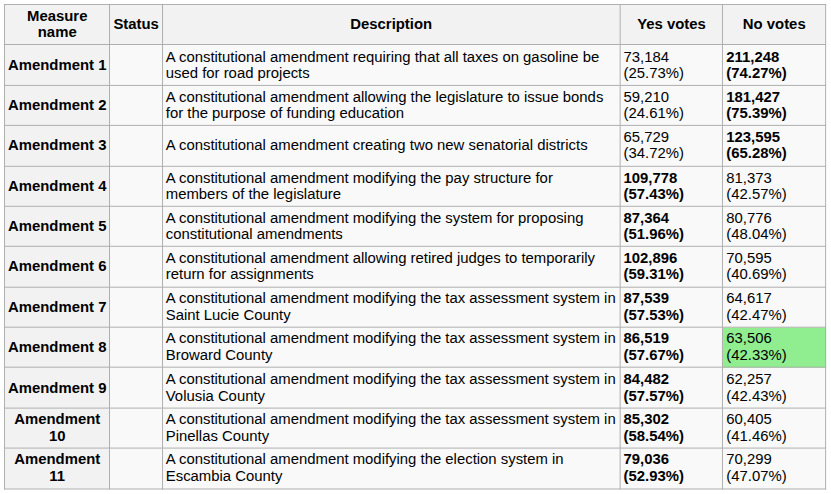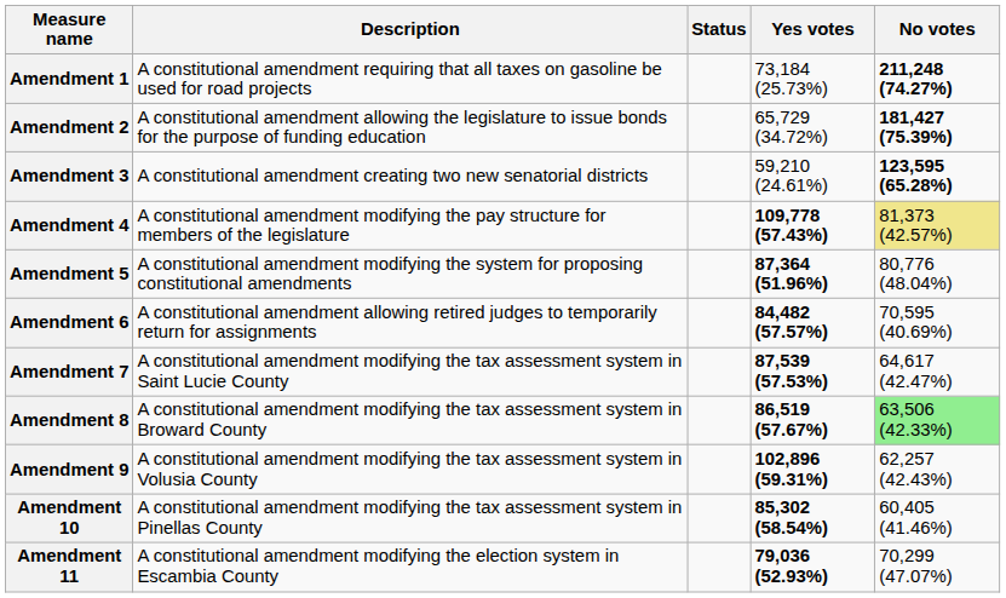 <table class="wikitable sortable plainrowheaders" style="width:100%">
 <tr>
 <th scope="col">Measure name</th>
+<th class="unsortable" scope="col">Description</th>
 <th scope="col">Status</th>
-<th class="unsortable" scope="col">Description</th>
 <th scope="col">Yes votes</th>
 <th scope="col">No votes</th>
 </tr>
 <tr>
 <th scope="row">Amendment 1</th>
+<td>A constitutional amendment requiring that all taxes on gasoline be used for road projects</td>
 <td></td>
-<td>A constitutional amendment requiring that all taxes on gasoline be used for road projects</td>
 <td>73,184 (25.73%)</td>
 <td><strong>211,248 (74.27%)</strong></td>
 </tr>
 <tr>
 <th scope="row">Amendment 2</th>
+<td>A constitutional amendment allowing the legislature to issue bonds for the purpose of funding education</td>
 <td></td>
-<td>A constitutional amendment allowing the legislature to issue bonds for the purpose of funding education</td>
-<td>59,210 (24.61%)</td>
+<td>65,729 (34.72%)</td>
 <td><strong>181,427 (75.39%)</strong></td>
 </tr>
 <tr>
 <th scope="row">Amendment 3</th>
+<td>A constitutional amendment creating two new senatorial districts</td>
 <td></td>
-<td>A constitutional amendment creating two new senatorial districts</td>
-<td>65,729 (34.72%)</td>
+<td>59,210 (24.61%)</td>
 <td><strong>123,595 (65.28%)</strong></td>
 </tr>
 <tr>
 <th scope="row">Amendment 4</th>
+<td>A constitutional amendment modifying the pay structure for members of the legislature</td>
 <td></td>
-<td>A constitutional amendment modifying the pay structure for members of the legislature</td>
 <td><strong>109,778 (57.43%)</strong></td>
-<td>81,373 (42.57%)</td>
+<td style="background: khaki;">81,373 (42.57%)</td>
 </tr>
 <tr>
 <th scope="row">Amendment 5</th>
+<td>A constitutional amendment modifying the system for proposing constitutional amendments</td>
 <td></td>
-<td>A constitutional amendment modifying the system for proposing constitutional amendments</td>
 <td><strong>87,364 (51.96%)</strong></td>
 <td>80,776 (48.04%)</td>
 </tr>
 <tr>
 <th scope="row">Amendment 6</th>
+<td>A constitutional amendment allowing retired judges to temporarily return for assignments</td>
 <td></td>
-<td>A constitutional amendment allowing retired judges to temporarily return for assignments</td>
-<td><strong>102,896 (59.31%)</strong></td>
+<td><strong>84,482 (57.57%)</strong></td>
 <td>70,595 (40.69%)</td>
 </tr>
 <tr>
 <th scope="row">Amendment 7</th>
+<td>A constitutional amendment modifying the tax assessment system in Saint Lucie County</td>
 <td></td>
-<td>A constitutional amendment modifying the tax assessment system in Saint Lucie County</td>
 <td><strong>87,539 (57.53%)</strong></td>
 <td>64,617 (42.47%)</td>
 </tr>
 <tr>
 <th scope="row">Amendment 8</th>
+<td>A constitutional amendment modifying the tax assessment system in Broward County</td>
 <td></td>
-<td>A constitutional amendment modifying the tax assessment system in Broward County</td>
 <td><strong>86,519 (57.67%)</strong></td>
 <td style="background: lightgreen;">63,506 (42.33%)</td>
 </tr>
 <tr>
 <th scope="row">Amendment 9</th>
+<td>A constitutional amendment modifying the tax assessment system in Volusia County</td>
 <td></td>
-<td>A constitutional amendment modifying the tax assessment system in Volusia County</td>
-<td><strong>84,482 (57.57%)</strong></td>
+<td><strong>102,896 (59.31%)</strong></td>
 <td>62,257 (42.43%)</td>
 </tr>
 <tr>
 <th scope="row">Amendment 10</th>
+<td>A constitutional amendment modifying the tax assessment system in Pinellas County</td>
 <td></td>
-<td>A constitutional amendment modifying the tax assessment system in Pinellas County</td>
 <td><strong>85,302 (58.54%)</strong></td>
 <td>60,405 (41.46%)</td>
 </tr>
 <tr>
 <th scope="row">Amendment 11</th>
+<td>A constitutional amendment modifying the election system in Escambia County</td>
 <td></td>
-<td>A constitutional amendment modifying the election system in Escambia County</td>
 <td><strong>79,036 (52.93%)</strong></td>
 <td>70,299 (47.07%)</td>
 </tr>
 </table>
